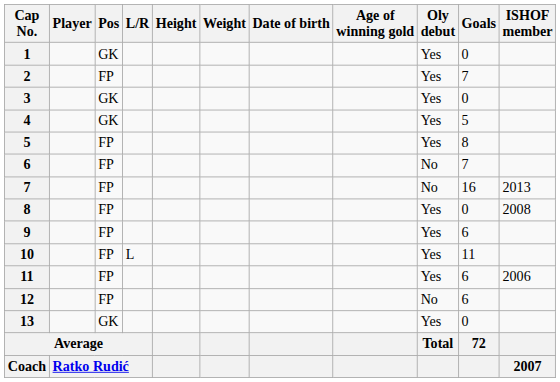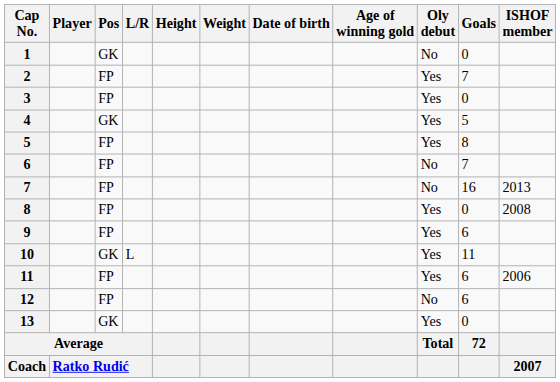 <table class="wikitable sortable sticky-header defaultcenter col2left col5left col6right col7right col8left" style="font-size: 100%; margin-left: 1em;">
 <tr>
 <th scope="col">Cap<br>No.</th>
 <th scope="col">Player</th>
 <th scope="col">Pos</th>
 <th scope="col">L/R</th>
 <th scope="col">Height</th>
 <th scope="col">Weight</th>
 <th scope="col">Date of birth</th>
 <th scope="col">Age of<br>winning gold</th>
 <th scope="col">Oly<br>debut</th>
 <th scope="col">Goals</th>
 <th scope="col">ISHOF<br>member</th>
 </tr>
 <tr>
 <th scope="row">1</th>
 <td></td>
 <td>GK</td>
 <td></td>
 <td></td>
 <td></td>
 <td></td>
 <td></td>
-<td>Yes</td>
+<td>No</td>
 <td>0</td>
 <td></td>
 </tr>
 <tr>
 <th scope="row">2</th>
 <td></td>
 <td>FP</td>
 <td></td>
 <td></td>
 <td style="text-align: right;"></td>
 <td></td>
 <td></td>
 <td>Yes</td>
 <td>7</td>
 <td></td>
 </tr>
 <tr>
 <th scope="row">3</th>
 <td></td>
-<td>GK</td>
+<td>FP</td>
 <td></td>
 <td></td>
 <td></td>
 <td></td>
 <td></td>
 <td>Yes</td>
 <td>0</td>
 <td></td>
 </tr>
 <tr>
 <th scope="row">4</th>
 <td></td>
 <td>GK</td>
 <td></td>
 <td></td>
 <td></td>
 <td></td>
 <td></td>
 <td>Yes</td>
 <td>5</td>
 <td></td>
 </tr>
 <tr>
 <th scope="row">5</th>
 <td></td>
 <td>FP</td>
 <td></td>
 <td></td>
 <td></td>
 <td></td>
 <td></td>
 <td>Yes</td>
 <td>8</td>
 <td></td>
 </tr>
 <tr>
 <th scope="row">6</th>
 <td></td>
 <td>FP</td>
 <td></td>
 <td></td>
 <td></td>
 <td></td>
 <td></td>
 <td>No</td>
 <td>7</td>
 <td></td>
 </tr>
 <tr>
 <th scope="row">7</th>
 <td></td>
 <td>FP</td>
 <td></td>
 <td></td>
 <td></td>
 <td></td>
 <td></td>
 <td>No</td>
 <td>16</td>
 <td>2013</td>
 </tr>
 <tr>
 <th scope="row">8</th>
 <td></td>
 <td>FP</td>
 <td></td>
 <td></td>
 <td></td>
 <td></td>
 <td></td>
 <td>Yes</td>
 <td>0</td>
 <td>2008</td>
 </tr>
 <tr>
 <th scope="row">9</th>
 <td></td>
 <td>FP</td>
 <td></td>
 <td></td>
 <td></td>
 <td></td>
 <td></td>
 <td>Yes</td>
 <td>6</td>
 <td></td>
 </tr>
 <tr>
 <th scope="row">10</th>
 <td></td>
-<td>FP</td>
+<td>GK</td>
 <td>L</td>
 <td></td>
 <td></td>
 <td></td>
 <td></td>
 <td>Yes</td>
 <td>11</td>
 <td></td>
 </tr>
 <tr>
 <th scope="row">11</th>
 <td></td>
 <td>FP</td>
 <td></td>
 <td></td>
 <td></td>
 <td></td>
 <td></td>
 <td>Yes</td>
 <td>6</td>
 <td>2006</td>
 </tr>
 <tr>
 <th scope="row">12</th>
 <td></td>
 <td>FP</td>
 <td></td>
 <td></td>
 <td></td>
 <td></td>
 <td></td>
 <td>No</td>
 <td>6</td>
 <td></td>
 </tr>
 <tr>
 <th scope="row">13</th>
 <td></td>
 <td>GK</td>
 <td></td>
 <td></td>
 <td></td>
 <td></td>
 <td></td>
 <td>Yes</td>
 <td>0</td>
 <td></td>
 </tr>
 <tr class="sortbottom">
 <th colspan="4">Average</th>
 <th style="text-align: left;"></th>
 <th style="text-align: right;"></th>
 <th style="text-align: right;"></th>
 <th style="text-align: left;"></th>
 <th>Total</th>
 <th>72</th>
 <th></th>
 </tr>
 <tr class="sortbottom">
 <th>Coach</th>
 <th colspan="3" style="text-align: left;"><a href='#'>Ratko Rudić</a></th>
 <th></th>
 <th></th>
 <th style="text-align: right;"></th>
 <th style="text-align: left;"></th>
 <th></th>
 <th></th>
 <th>2007</th>
 </tr>
 </table>
